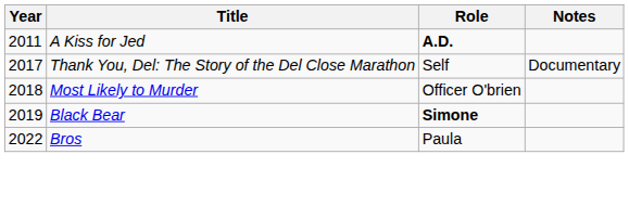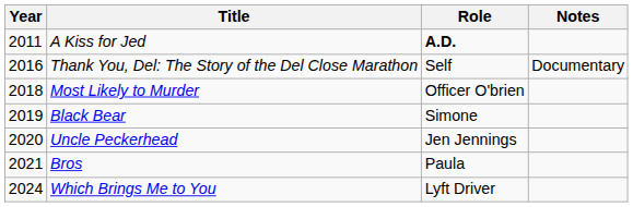 <table class="wikitable">
 <tr>
 <th>Year</th>
 <th>Title</th>
 <th>Role</th>
 <th>Notes</th>
 </tr>
 <tr>
 <td>2011</td>
 <td><em>A Kiss for Jed</em></td>
 <td><strong>A.D.</strong></td>
 <td></td>
 </tr>
 <tr>
-<td>2017</td>
+<td>2016</td>
 <td><em>Thank You, Del: The Story of the Del Close Marathon</em></td>
 <td>Self</td>
 <td>Documentary</td>
 </tr>
 <tr>
 <td>2018</td>
 <td><em><a href='#'>Most Likely to Murder</a></em></td>
 <td>Officer O'brien</td>
 <td></td>
 </tr>
 <tr>
 <td>2019</td>
 <td><a href='#'><em>Black Bear</em></a></td>
-<td><strong>Simone</strong></td>
+<td>Simone</td>
 <td></td>
 </tr>
 <tr>
-<td>2022</td>
+<td>2020</td>
+<td><em><a href='#'>Uncle Peckerhead</a></em></td>
+<td>Jen Jennings</td>
+<td></td>
+</tr>
+<tr>
+<td>2021</td>
 <td><em><a href='#'>Bros</a></em></td>
 <td>Paula</td>
 <td></td>
 </tr>
+<tr>
+<td>2024</td>
+<td><em><a href='#'>Which Brings Me to You</a></em></td>
+<td>Lyft Driver</td>
+<td></td>
+</tr>
 </table>
